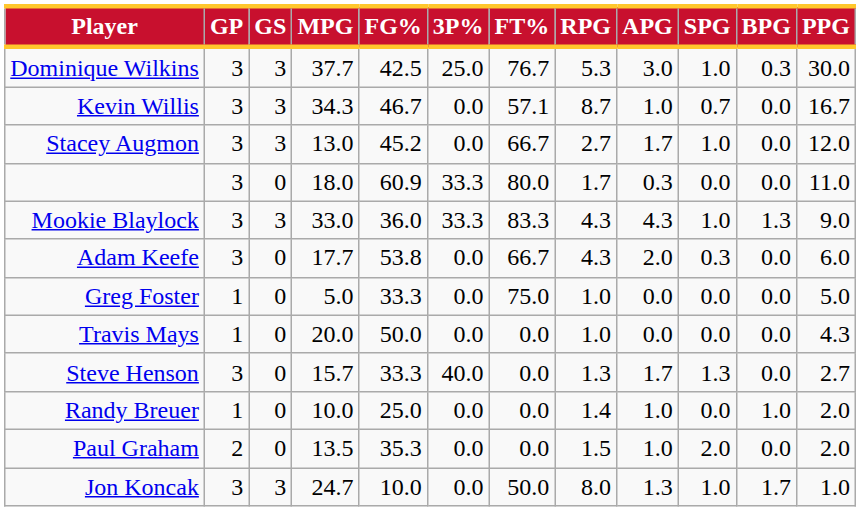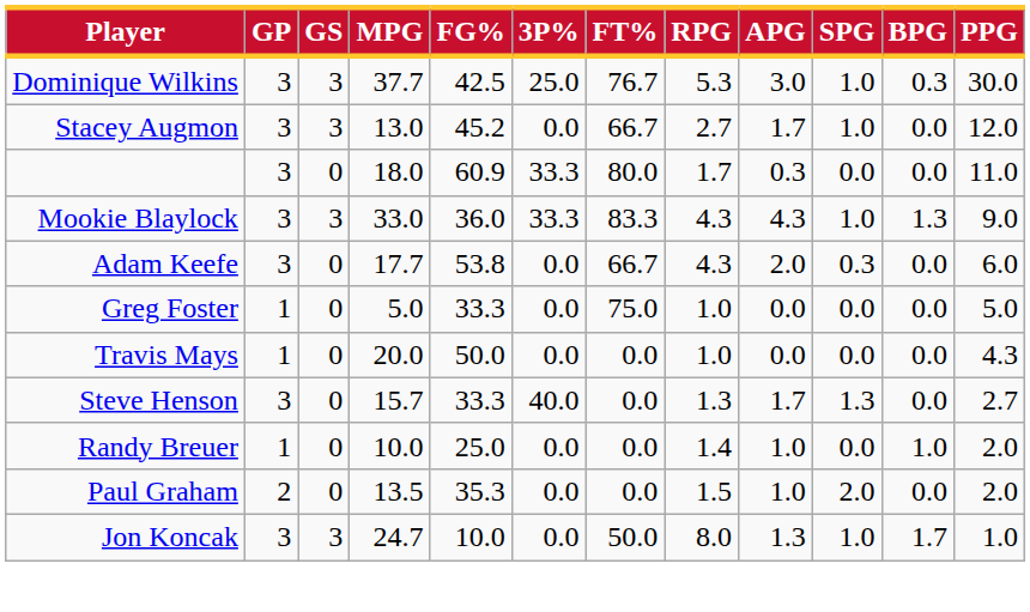 <table class="wikitable sortable" style="text-align:right;">
 <tr>
 <th style="background:#C8102E; color:#FFFFFF; border-top:#FFC72C 3px solid; border-bottom:#FFC72C 3px solid;">Player</th>
 <th style="background:#C8102E; color:#FFFFFF; border-top:#FFC72C 3px solid; border-bottom:#FFC72C 3px solid;">GP</th>
 <th style="background:#C8102E; color:#FFFFFF; border-top:#FFC72C 3px solid; border-bottom:#FFC72C 3px solid;">GS</th>
 <th style="background:#C8102E; color:#FFFFFF; border-top:#FFC72C 3px solid; border-bottom:#FFC72C 3px solid;">MPG</th>
 <th style="background:#C8102E; color:#FFFFFF; border-top:#FFC72C 3px solid; border-bottom:#FFC72C 3px solid;">FG%</th>
 <th style="background:#C8102E; color:#FFFFFF; border-top:#FFC72C 3px solid; border-bottom:#FFC72C 3px solid;">3P%</th>
 <th style="background:#C8102E; color:#FFFFFF; border-top:#FFC72C 3px solid; border-bottom:#FFC72C 3px solid;">FT%</th>
 <th style="background:#C8102E; color:#FFFFFF; border-top:#FFC72C 3px solid; border-bottom:#FFC72C 3px solid;">RPG</th>
 <th style="background:#C8102E; color:#FFFFFF; border-top:#FFC72C 3px solid; border-bottom:#FFC72C 3px solid;">APG</th>
 <th style="background:#C8102E; color:#FFFFFF; border-top:#FFC72C 3px solid; border-bottom:#FFC72C 3px solid;">SPG</th>
 <th style="background:#C8102E; color:#FFFFFF; border-top:#FFC72C 3px solid; border-bottom:#FFC72C 3px solid;">BPG</th>
 <th style="background:#C8102E; color:#FFFFFF; border-top:#FFC72C 3px solid; border-bottom:#FFC72C 3px solid;">PPG</th>
 </tr>
 <tr>
 <td><a href='#'>Dominique Wilkins</a></td>
 <td>3</td>
 <td>3</td>
 <td>37.7</td>
 <td>42.5</td>
 <td>25.0</td>
 <td>76.7</td>
 <td>5.3</td>
 <td>3.0</td>
 <td>1.0</td>
 <td>0.3</td>
 <td>30.0</td>
-</tr>
-<tr>
-<td><a href='#'>Kevin Willis</a></td>
-<td>3</td>
-<td>3</td>
-<td>34.3</td>
-<td>46.7</td>
-<td>0.0</td>
-<td>57.1</td>
-<td>8.7</td>
-<td>1.0</td>
-<td>0.7</td>
-<td>0.0</td>
-<td>16.7</td>
 </tr>
 <tr>
 <td><a href='#'>Stacey Augmon</a></td>
 <td>3</td>
 <td>3</td>
 <td>13.0</td>
 <td>45.2</td>
 <td>0.0</td>
 <td>66.7</td>
 <td>2.7</td>
 <td>1.7</td>
 <td>1.0</td>
 <td>0.0</td>
 <td>12.0</td>
 </tr>
 <tr>
 <td></td>
 <td>3</td>
 <td>0</td>
 <td>18.0</td>
 <td>60.9</td>
 <td>33.3</td>
 <td>80.0</td>
 <td>1.7</td>
 <td>0.3</td>
 <td>0.0</td>
 <td>0.0</td>
 <td>11.0</td>
 </tr>
 <tr>
 <td><a href='#'>Mookie Blaylock</a></td>
 <td>3</td>
 <td>3</td>
 <td>33.0</td>
 <td>36.0</td>
 <td>33.3</td>
 <td>83.3</td>
 <td>4.3</td>
 <td>4.3</td>
 <td>1.0</td>
 <td>1.3</td>
 <td>9.0</td>
 </tr>
 <tr>
 <td><a href='#'>Adam Keefe</a></td>
 <td>3</td>
 <td>0</td>
 <td>17.7</td>
 <td>53.8</td>
 <td>0.0</td>
 <td>66.7</td>
 <td>4.3</td>
 <td>2.0</td>
 <td>0.3</td>
 <td>0.0</td>
 <td>6.0</td>
 </tr>
 <tr>
 <td><a href='#'>Greg Foster</a></td>
 <td>1</td>
 <td>0</td>
 <td>5.0</td>
 <td>33.3</td>
 <td>0.0</td>
 <td>75.0</td>
 <td>1.0</td>
 <td>0.0</td>
 <td>0.0</td>
 <td>0.0</td>
 <td>5.0</td>
 </tr>
 <tr>
 <td><a href='#'>Travis Mays</a></td>
 <td>1</td>
 <td>0</td>
 <td>20.0</td>
 <td>50.0</td>
 <td>0.0</td>
 <td>0.0</td>
 <td>1.0</td>
 <td>0.0</td>
 <td>0.0</td>
 <td>0.0</td>
 <td>4.3</td>
 </tr>
 <tr>
 <td><a href='#'>Steve Henson</a></td>
 <td>3</td>
 <td>0</td>
 <td>15.7</td>
 <td>33.3</td>
 <td>40.0</td>
 <td>0.0</td>
 <td>1.3</td>
 <td>1.7</td>
 <td>1.3</td>
 <td>0.0</td>
 <td>2.7</td>
 </tr>
 <tr>
 <td><a href='#'>Randy Breuer</a></td>
 <td>1</td>
 <td>0</td>
 <td>10.0</td>
 <td>25.0</td>
 <td>0.0</td>
 <td>0.0</td>
 <td>1.4</td>
 <td>1.0</td>
 <td>0.0</td>
 <td>1.0</td>
 <td>2.0</td>
 </tr>
 <tr>
 <td><a href='#'>Paul Graham</a></td>
 <td>2</td>
 <td>0</td>
 <td>13.5</td>
 <td>35.3</td>
 <td>0.0</td>
 <td>0.0</td>
 <td>1.5</td>
 <td>1.0</td>
 <td>2.0</td>
 <td>0.0</td>
 <td>2.0</td>
 </tr>
 <tr>
 <td><a href='#'>Jon Koncak</a></td>
 <td>3</td>
 <td>3</td>
 <td>24.7</td>
 <td>10.0</td>
 <td>0.0</td>
 <td>50.0</td>
 <td>8.0</td>
 <td>1.3</td>
 <td>1.0</td>
 <td>1.7</td>
 <td>1.0</td>
 </tr>
 </table>
